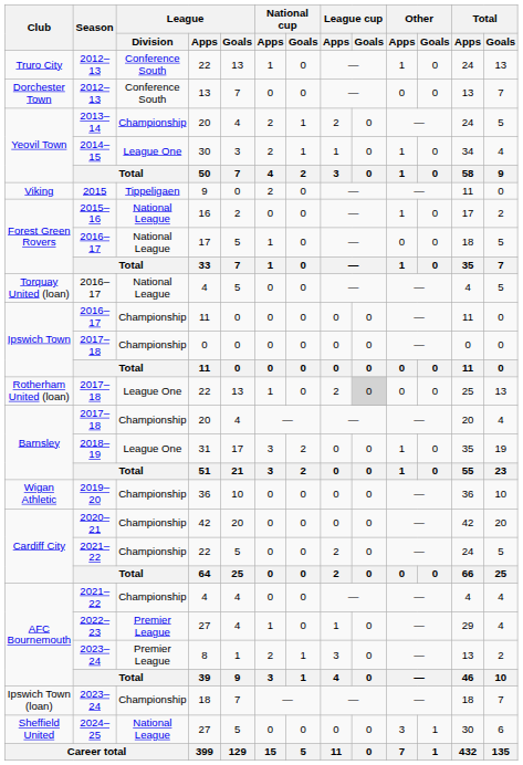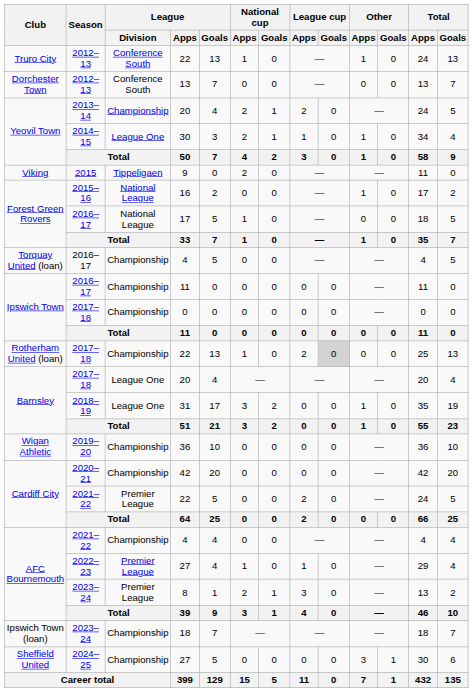 <table class=wikitable style="text-align: center">
 <tr>
 <th rowspan=2>Club</th>
 <th rowspan=2>Season</th>
 <th colspan=3>League</th>
 <th colspan=2>National cup</th>
 <th colspan=2>League cup</th>
 <th colspan=2>Other</th>
 <th colspan=2>Total</th>
 </tr>
 <tr>
 <th>Division</th>
 <th>Apps</th>
 <th>Goals</th>
 <th>Apps</th>
 <th>Goals</th>
 <th>Apps</th>
 <th>Goals</th>
 <th>Apps</th>
 <th>Goals</th>
 <th>Apps</th>
 <th>Goals</th>
 </tr>
 <tr>
 <td><a href='#'>Truro City</a></td>
 <td><a href='#'>2012–13</a></td>
 <td><a href='#'>Conference South</a></td>
 <td>22</td>
 <td>13</td>
 <td>1</td>
 <td>0</td>
 <td colspan=2>—</td>
 <td>1</td>
 <td>0</td>
 <td>24</td>
 <td>13</td>
 </tr>
 <tr>
 <td><a href='#'>Dorchester Town</a></td>
 <td><a href='#'>2012–13</a></td>
 <td>Conference South</td>
 <td>13</td>
 <td>7</td>
 <td>0</td>
 <td>0</td>
 <td colspan=2>—</td>
 <td>0</td>
 <td>0</td>
 <td>13</td>
 <td>7</td>
 </tr>
 <tr>
 <td rowspan=3><a href='#'>Yeovil Town</a></td>
 <td><a href='#'>2013–14</a></td>
 <td><a href='#'>Championship</a></td>
 <td>20</td>
 <td>4</td>
 <td>2</td>
 <td>1</td>
 <td>2</td>
 <td>0</td>
 <td colspan=2>—</td>
 <td>24</td>
 <td>5</td>
 </tr>
 <tr>
 <td><a href='#'>2014–15</a></td>
 <td><a href='#'>League One</a></td>
 <td>30</td>
 <td>3</td>
 <td>2</td>
 <td>1</td>
 <td>1</td>
 <td>0</td>
 <td>1</td>
 <td>0</td>
 <td>34</td>
 <td>4</td>
 </tr>
 <tr>
 <th colspan=2>Total</th>
 <th>50</th>
 <th>7</th>
 <th>4</th>
 <th>2</th>
 <th>3</th>
 <th>0</th>
 <th>1</th>
 <th>0</th>
 <th>58</th>
 <th>9</th>
 </tr>
 <tr>
 <td><a href='#'>Viking</a></td>
 <td><a href='#'>2015</a></td>
 <td><a href='#'>Tippeligaen</a></td>
 <td>9</td>
 <td>0</td>
 <td>2</td>
 <td>0</td>
 <td colspan=2>—</td>
 <td colspan=2>—</td>
 <td>11</td>
 <td>0</td>
 </tr>
 <tr>
 <td rowspan=3><a href='#'>Forest Green Rovers</a></td>
 <td><a href='#'>2015–16</a></td>
 <td><a href='#'>National League</a></td>
 <td>16</td>
 <td>2</td>
 <td>0</td>
 <td>0</td>
 <td colspan=2>—</td>
 <td>1</td>
 <td>0</td>
 <td>17</td>
 <td>2</td>
 </tr>
 <tr>
 <td><a href='#'>2016–17</a></td>
 <td>National League</td>
 <td>17</td>
 <td>5</td>
 <td>1</td>
 <td>0</td>
 <td colspan=2>—</td>
 <td>0</td>
 <td>0</td>
 <td>18</td>
 <td>5</td>
 </tr>
 <tr>
 <th colspan=2>Total</th>
 <th>33</th>
 <th>7</th>
 <th>1</th>
 <th>0</th>
 <th colspan=2>—</th>
 <th>1</th>
 <th>0</th>
 <th>35</th>
 <th>7</th>
 </tr>
 <tr>
 <td><a href='#'>Torquay United</a> (loan)</td>
 <td>2016–17</td>
-<td>National League</td>
+<td>Championship</td>
 <td>4</td>
 <td>5</td>
 <td>0</td>
 <td>0</td>
 <td colspan=2>—</td>
 <td colspan=2>—</td>
 <td>4</td>
 <td>5</td>
 </tr>
 <tr>
 <td rowspan=3><a href='#'>Ipswich Town</a></td>
 <td><a href='#'>2016–17</a></td>
 <td>Championship</td>
 <td>11</td>
 <td>0</td>
 <td>0</td>
 <td>0</td>
 <td>0</td>
 <td>0</td>
 <td colspan=2>—</td>
 <td>11</td>
 <td>0</td>
 </tr>
 <tr>
 <td><a href='#'>2017–18</a></td>
 <td>Championship</td>
 <td>0</td>
 <td>0</td>
 <td>0</td>
 <td>0</td>
 <td>0</td>
 <td>0</td>
 <td colspan=2>—</td>
 <td>0</td>
 <td>0</td>
 </tr>
 <tr>
 <th colspan=2>Total</th>
 <th>11</th>
 <th>0</th>
 <th>0</th>
 <th>0</th>
 <th>0</th>
 <th>0</th>
 <th>0</th>
 <th>0</th>
 <th>11</th>
 <th>0</th>
 </tr>
 <tr>
 <td><a href='#'>Rotherham United</a> (loan)</td>
 <td><a href='#'>2017–18</a></td>
-<td>League One</td>
+<td>Championship</td>
 <td>22</td>
 <td>13</td>
 <td>1</td>
 <td>0</td>
 <td>2</td>
 <td style="background: lightgrey;">0</td>
 <td>0</td>
 <td>0</td>
 <td>25</td>
 <td>13</td>
 </tr>
 <tr>
 <td rowspan=3><a href='#'>Barnsley</a></td>
 <td><a href='#'>2017–18</a></td>
-<td>Championship</td>
+<td>League One</td>
 <td>20</td>
 <td>4</td>
 <td colspan=2>—</td>
 <td colspan=2>—</td>
 <td colspan=2>—</td>
 <td>20</td>
 <td>4</td>
 </tr>
 <tr>
 <td><a href='#'>2018–19</a></td>
 <td>League One</td>
 <td>31</td>
 <td>17</td>
 <td>3</td>
 <td>2</td>
 <td>0</td>
 <td>0</td>
 <td>1</td>
 <td>0</td>
 <td>35</td>
 <td>19</td>
 </tr>
 <tr>
 <th colspan=2>Total</th>
 <th>51</th>
 <th>21</th>
 <th>3</th>
 <th>2</th>
 <th>0</th>
 <th>0</th>
 <th>1</th>
 <th>0</th>
 <th>55</th>
 <th>23</th>
 </tr>
 <tr>
 <td><a href='#'>Wigan Athletic</a></td>
 <td><a href='#'>2019–20</a></td>
 <td>Championship</td>
 <td>36</td>
 <td>10</td>
 <td>0</td>
 <td>0</td>
 <td>0</td>
 <td>0</td>
 <td colspan=2>—</td>
 <td>36</td>
 <td>10</td>
 </tr>
 <tr>
 <td rowspan=3><a href='#'>Cardiff City</a></td>
 <td><a href='#'>2020–21</a></td>
 <td>Championship</td>
 <td>42</td>
 <td>20</td>
 <td>0</td>
 <td>0</td>
 <td>0</td>
 <td>0</td>
 <td colspan=2>—</td>
 <td>42</td>
 <td>20</td>
 </tr>
 <tr>
 <td><a href='#'>2021–22</a></td>
-<td>Championship</td>
+<td>Premier League</td>
 <td>22</td>
 <td>5</td>
 <td>0</td>
 <td>0</td>
 <td>2</td>
 <td>0</td>
 <td colspan=2>—</td>
 <td>24</td>
 <td>5</td>
 </tr>
 <tr>
 <th colspan=2>Total</th>
 <th>64</th>
 <th>25</th>
 <th>0</th>
 <th>0</th>
 <th>2</th>
 <th>0</th>
 <th>0</th>
 <th>0</th>
 <th>66</th>
 <th>25</th>
 </tr>
 <tr>
 <td rowspan=4><a href='#'>AFC Bournemouth</a></td>
 <td><a href='#'>2021–22</a></td>
 <td>Championship</td>
 <td>4</td>
 <td>4</td>
 <td>0</td>
 <td>0</td>
 <td colspan=2>—</td>
 <td colspan=2>—</td>
 <td>4</td>
 <td>4</td>
 </tr>
 <tr>
 <td><a href='#'>2022–23</a></td>
 <td><a href='#'>Premier League</a></td>
 <td>27</td>
 <td>4</td>
 <td>1</td>
 <td>0</td>
 <td>1</td>
 <td>0</td>
 <td colspan=2>—</td>
 <td>29</td>
 <td>4</td>
 </tr>
 <tr>
 <td><a href='#'>2023–24</a></td>
 <td>Premier League</td>
 <td>8</td>
 <td>1</td>
 <td>2</td>
 <td>1</td>
 <td>3</td>
 <td>0</td>
 <td colspan=2>—</td>
 <td>13</td>
 <td>2</td>
 </tr>
 <tr>
 <th colspan=2>Total</th>
 <th>39</th>
 <th>9</th>
 <th>3</th>
 <th>1</th>
 <th>4</th>
 <th>0</th>
 <th colspan=2>—</th>
 <th>46</th>
 <th>10</th>
 </tr>
 <tr>
 <td>Ipswich Town (loan)</td>
 <td><a href='#'>2023–24</a></td>
 <td>Championship</td>
 <td>18</td>
 <td>7</td>
 <td colspan=2>—</td>
 <td colspan=2>—</td>
 <td colspan=2>—</td>
 <td>18</td>
 <td>7</td>
 </tr>
 <tr>
 <td><a href='#'>Sheffield United</a></td>
 <td><a href='#'>2024–25</a></td>
-<td><a href='#'>National League</a></td>
+<td>Championship</td>
 <td>27</td>
 <td>5</td>
 <td>0</td>
 <td>0</td>
 <td>0</td>
 <td>0</td>
 <td>3</td>
 <td>1</td>
 <td>30</td>
 <td>6</td>
 </tr>
 <tr>
 <th colspan=3>Career total</th>
 <th>399</th>
 <th>129</th>
 <th>15</th>
 <th>5</th>
 <th>11</th>
 <th>0</th>
 <th>7</th>
 <th>1</th>
 <th>432</th>
 <th>135</th>
 </tr>
 </table>
